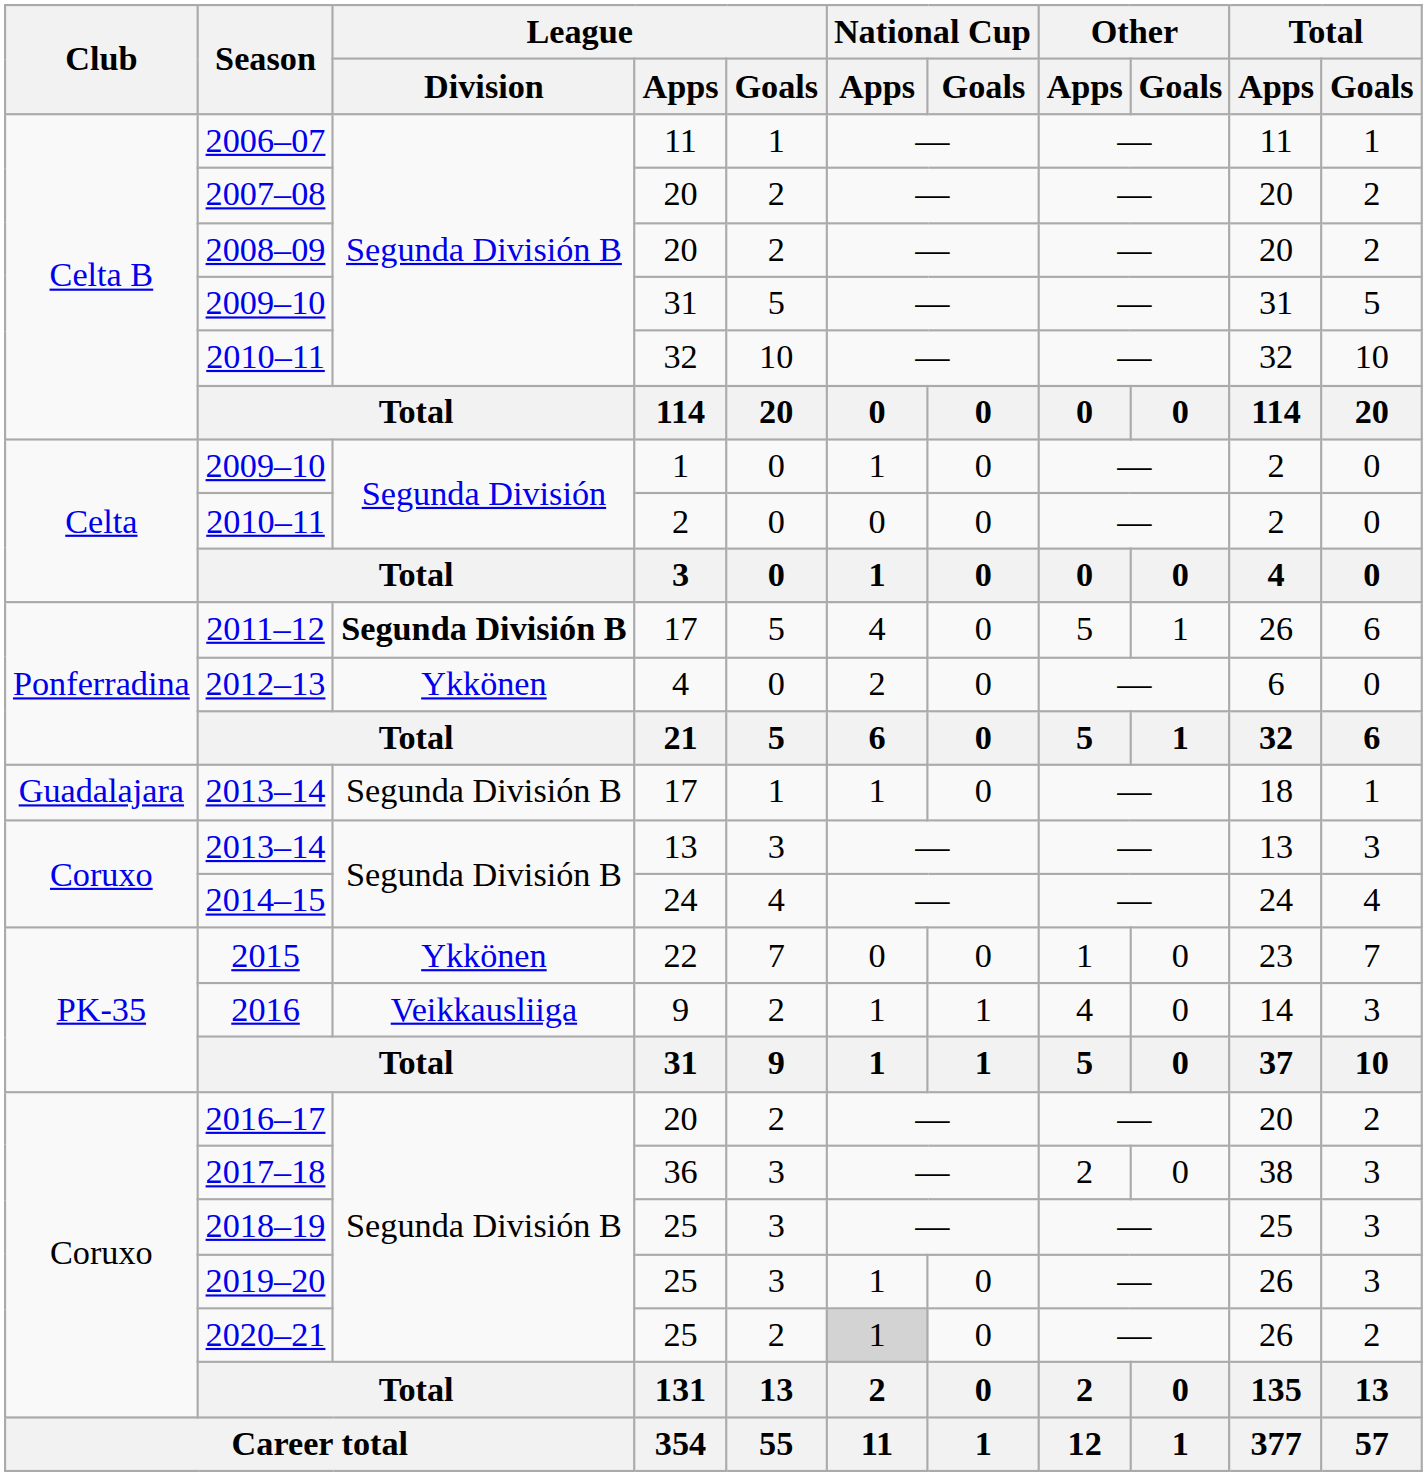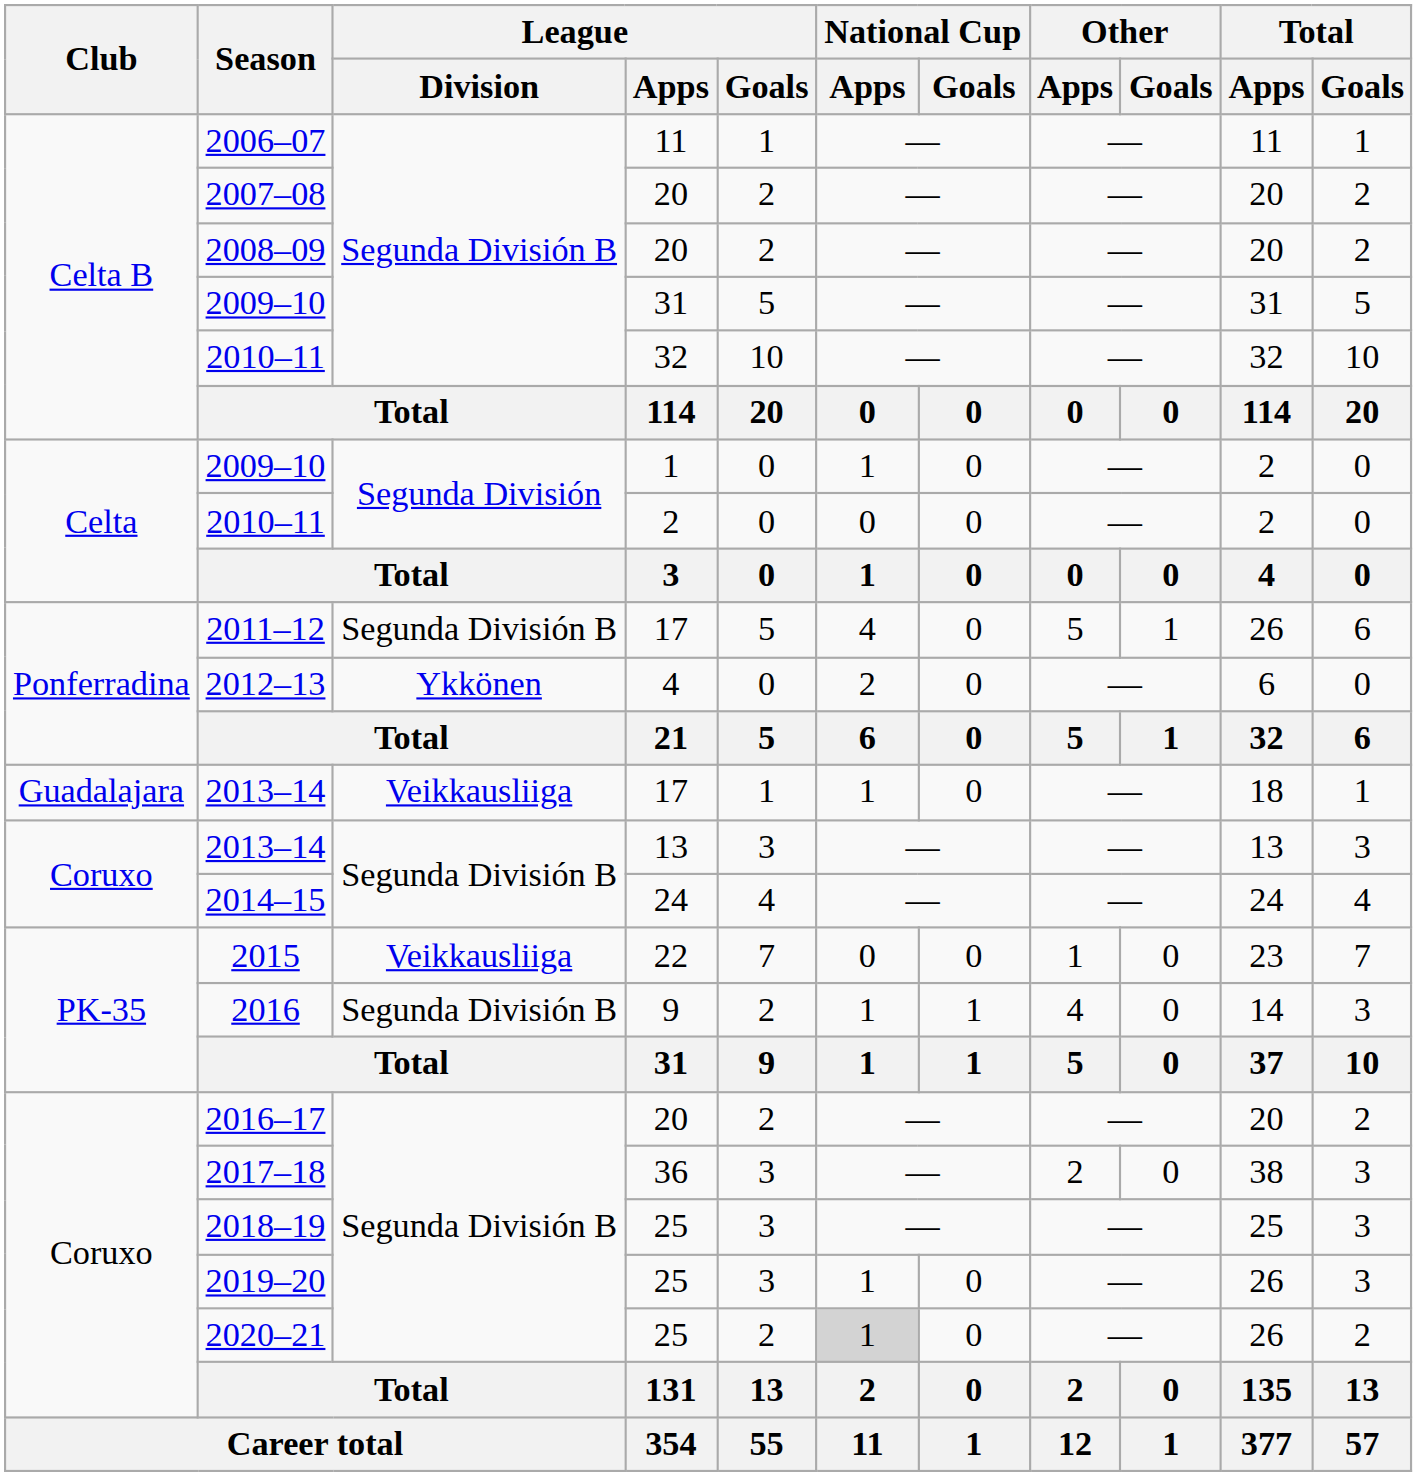 <table class="wikitable" style="text-align:center">
 <tr>
 <th rowspan="2">Club</th>
 <th rowspan="2">Season</th>
 <th colspan="3">League</th>
 <th colspan="2">National Cup</th>
 <th colspan="2">Other</th>
 <th colspan="2">Total</th>
 </tr>
 <tr>
 <th>Division</th>
 <th>Apps</th>
 <th>Goals</th>
 <th>Apps</th>
 <th>Goals</th>
 <th>Apps</th>
 <th>Goals</th>
 <th>Apps</th>
 <th>Goals</th>
 </tr>
 <tr>
 <td rowspan="6"><a href='#'>Celta B</a></td>
 <td><a href='#'>2006–07</a></td>
 <td rowspan="5"><a href='#'>Segunda División B</a></td>
 <td>11</td>
 <td>1</td>
 <td colspan="2">—</td>
 <td colspan="2">—</td>
 <td>11</td>
 <td>1</td>
 </tr>
 <tr>
 <td><a href='#'>2007–08</a></td>
 <td>20</td>
 <td>2</td>
 <td colspan="2">—</td>
 <td colspan="2">—</td>
 <td>20</td>
 <td>2</td>
 </tr>
 <tr>
 <td><a href='#'>2008–09</a></td>
 <td>20</td>
 <td>2</td>
 <td colspan="2">—</td>
 <td colspan="2">—</td>
 <td>20</td>
 <td>2</td>
 </tr>
 <tr>
 <td><a href='#'>2009–10</a></td>
 <td>31</td>
 <td>5</td>
 <td colspan="2">—</td>
 <td colspan="2">—</td>
 <td>31</td>
 <td>5</td>
 </tr>
 <tr>
 <td><a href='#'>2010–11</a></td>
 <td>32</td>
 <td>10</td>
 <td colspan="2">—</td>
 <td colspan="2">—</td>
 <td>32</td>
 <td>10</td>
 </tr>
 <tr>
 <th colspan="2">Total</th>
 <th>114</th>
 <th>20</th>
 <th>0</th>
 <th>0</th>
 <th>0</th>
 <th>0</th>
 <th>114</th>
 <th>20</th>
 </tr>
 <tr>
 <td rowspan="3"><a href='#'>Celta</a></td>
 <td><a href='#'>2009–10</a></td>
 <td rowspan="2"><a href='#'>Segunda División</a></td>
 <td>1</td>
 <td>0</td>
 <td>1</td>
 <td>0</td>
 <td colspan="2">—</td>
 <td>2</td>
 <td>0</td>
 </tr>
 <tr>
 <td><a href='#'>2010–11</a></td>
 <td>2</td>
 <td>0</td>
 <td>0</td>
 <td>0</td>
 <td colspan="2">—</td>
 <td>2</td>
 <td>0</td>
 </tr>
 <tr>
 <th colspan="2">Total</th>
 <th>3</th>
 <th>0</th>
 <th>1</th>
 <th>0</th>
 <th>0</th>
 <th>0</th>
 <th>4</th>
 <th>0</th>
 </tr>
 <tr>
 <td rowspan="3"><a href='#'>Ponferradina</a></td>
 <td><a href='#'>2011–12</a></td>
-<td><strong>Segunda División B</strong></td>
+<td>Segunda División B</td>
 <td>17</td>
 <td>5</td>
 <td>4</td>
 <td>0</td>
 <td>5</td>
 <td>1</td>
 <td>26</td>
 <td>6</td>
 </tr>
 <tr>
 <td><a href='#'>2012–13</a></td>
 <td><a href='#'>Ykkönen</a></td>
 <td>4</td>
 <td>0</td>
 <td>2</td>
 <td>0</td>
 <td colspan="2">—</td>
 <td>6</td>
 <td>0</td>
 </tr>
 <tr>
 <th colspan="2">Total</th>
 <th>21</th>
 <th>5</th>
 <th>6</th>
 <th>0</th>
 <th>5</th>
 <th>1</th>
 <th>32</th>
 <th>6</th>
 </tr>
 <tr>
 <td><a href='#'>Guadalajara</a></td>
 <td><a href='#'>2013–14</a></td>
-<td>Segunda División B</td>
+<td><a href='#'>Veikkausliiga</a></td>
 <td>17</td>
 <td>1</td>
 <td>1</td>
 <td>0</td>
 <td colspan="2">—</td>
 <td>18</td>
 <td>1</td>
 </tr>
 <tr>
 <td rowspan="2"><a href='#'>Coruxo</a></td>
 <td><a href='#'>2013–14</a></td>
 <td rowspan="2">Segunda División B</td>
 <td>13</td>
 <td>3</td>
 <td colspan="2">—</td>
 <td colspan="2">—</td>
 <td>13</td>
 <td>3</td>
 </tr>
 <tr>
 <td><a href='#'>2014–15</a></td>
 <td>24</td>
 <td>4</td>
 <td colspan="2">—</td>
 <td colspan="2">—</td>
 <td>24</td>
 <td>4</td>
 </tr>
 <tr>
 <td rowspan="3"><a href='#'>PK-35</a></td>
 <td><a href='#'>2015</a></td>
-<td><a href='#'>Ykkönen</a></td>
+<td><a href='#'>Veikkausliiga</a></td>
 <td>22</td>
 <td>7</td>
 <td>0</td>
 <td>0</td>
 <td>1</td>
 <td>0</td>
 <td>23</td>
 <td>7</td>
 </tr>
 <tr>
 <td><a href='#'>2016</a></td>
-<td><a href='#'>Veikkausliiga</a></td>
+<td>Segunda División B</td>
 <td>9</td>
 <td>2</td>
 <td>1</td>
 <td>1</td>
 <td>4</td>
 <td>0</td>
 <td>14</td>
 <td>3</td>
 </tr>
 <tr>
 <th colspan="2">Total</th>
 <th>31</th>
 <th>9</th>
 <th>1</th>
 <th>1</th>
 <th>5</th>
 <th>0</th>
 <th>37</th>
 <th>10</th>
 </tr>
 <tr>
 <td rowspan="6">Coruxo</td>
 <td><a href='#'>2016–17</a></td>
 <td rowspan="5">Segunda División B</td>
 <td>20</td>
 <td>2</td>
 <td colspan="2">—</td>
 <td colspan="2">—</td>
 <td>20</td>
 <td>2</td>
 </tr>
 <tr>
 <td><a href='#'>2017–18</a></td>
 <td>36</td>
 <td>3</td>
 <td colspan="2">—</td>
 <td>2</td>
 <td>0</td>
 <td>38</td>
 <td>3</td>
 </tr>
 <tr>
 <td><a href='#'>2018–19</a></td>
 <td>25</td>
 <td>3</td>
 <td colspan="2">—</td>
 <td colspan="2">—</td>
 <td>25</td>
 <td>3</td>
 </tr>
 <tr>
 <td><a href='#'>2019–20</a></td>
 <td>25</td>
 <td>3</td>
 <td>1</td>
 <td>0</td>
 <td colspan="2">—</td>
 <td>26</td>
 <td>3</td>
 </tr>
 <tr>
 <td><a href='#'>2020–21</a></td>
 <td>25</td>
 <td>2</td>
 <td style="background: lightgrey;">1</td>
 <td>0</td>
 <td colspan="2">—</td>
 <td>26</td>
 <td>2</td>
 </tr>
 <tr>
 <th colspan="2">Total</th>
 <th>131</th>
 <th>13</th>
 <th>2</th>
 <th>0</th>
 <th>2</th>
 <th>0</th>
 <th>135</th>
 <th>13</th>
 </tr>
 <tr>
 <th colspan="3">Career total</th>
 <th>354</th>
 <th>55</th>
 <th>11</th>
 <th>1</th>
 <th>12</th>
 <th>1</th>
 <th>377</th>
 <th>57</th>
 </tr>
 </table>
